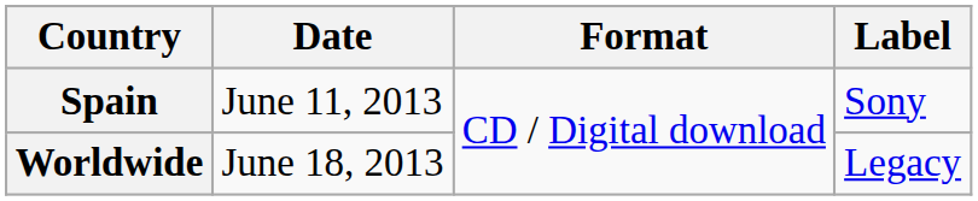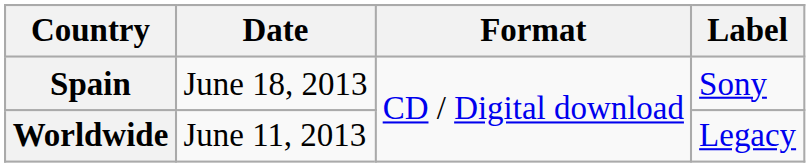 <table class="wikitable plainrowheaders">
 <tr>
 <th>Country</th>
 <th>Date</th>
 <th>Format</th>
 <th>Label</th>
 </tr>
 <tr>
 <th scope="row">Spain</th>
-<td>June 11, 2013</td>
+<td>June 18, 2013</td>
 <td rowspan="2"><a href='#'>CD</a> / <a href='#'>Digital download</a></td>
 <td><a href='#'>Sony</a></td>
 </tr>
 <tr>
 <th scope="row">Worldwide</th>
-<td>June 18, 2013</td>
+<td>June 11, 2013</td>
 <td><a href='#'>Legacy</a></td>
 </tr>
 </table>
